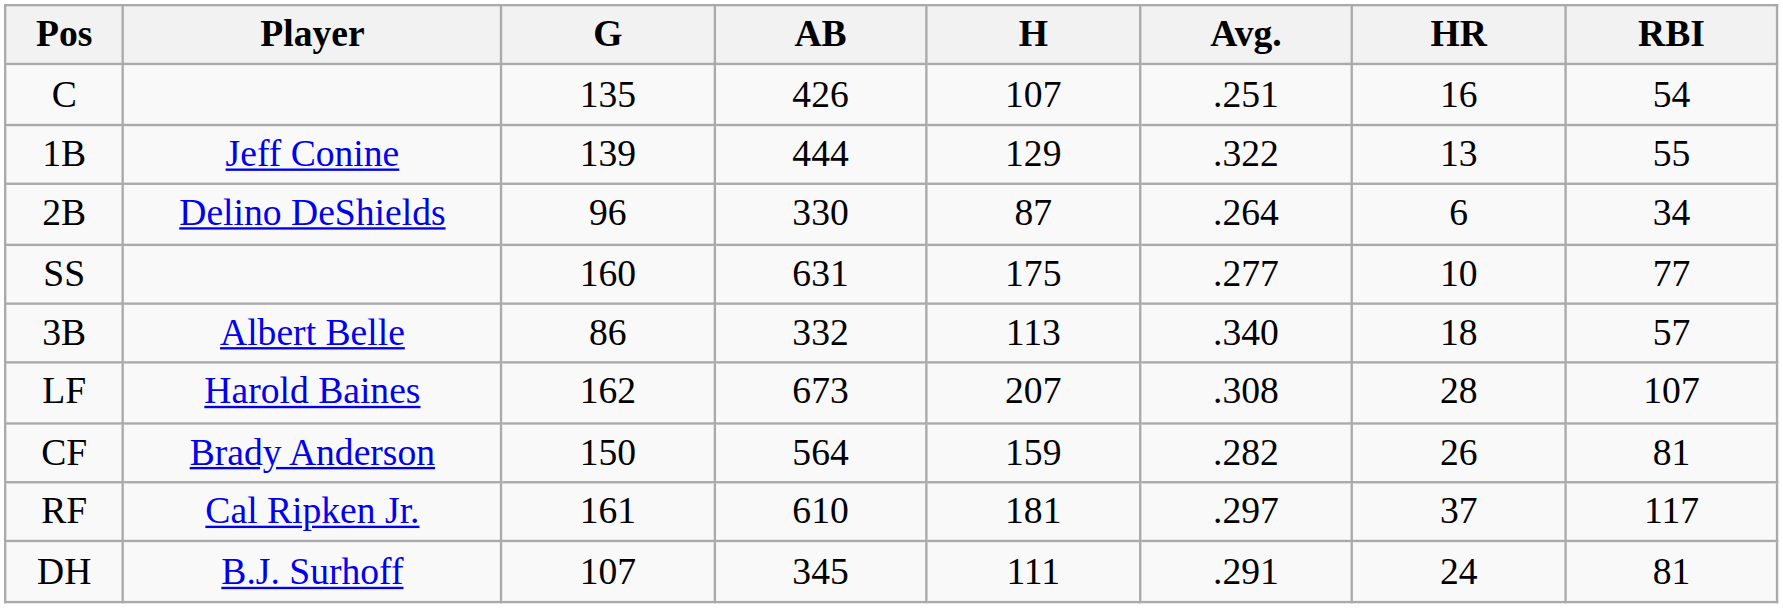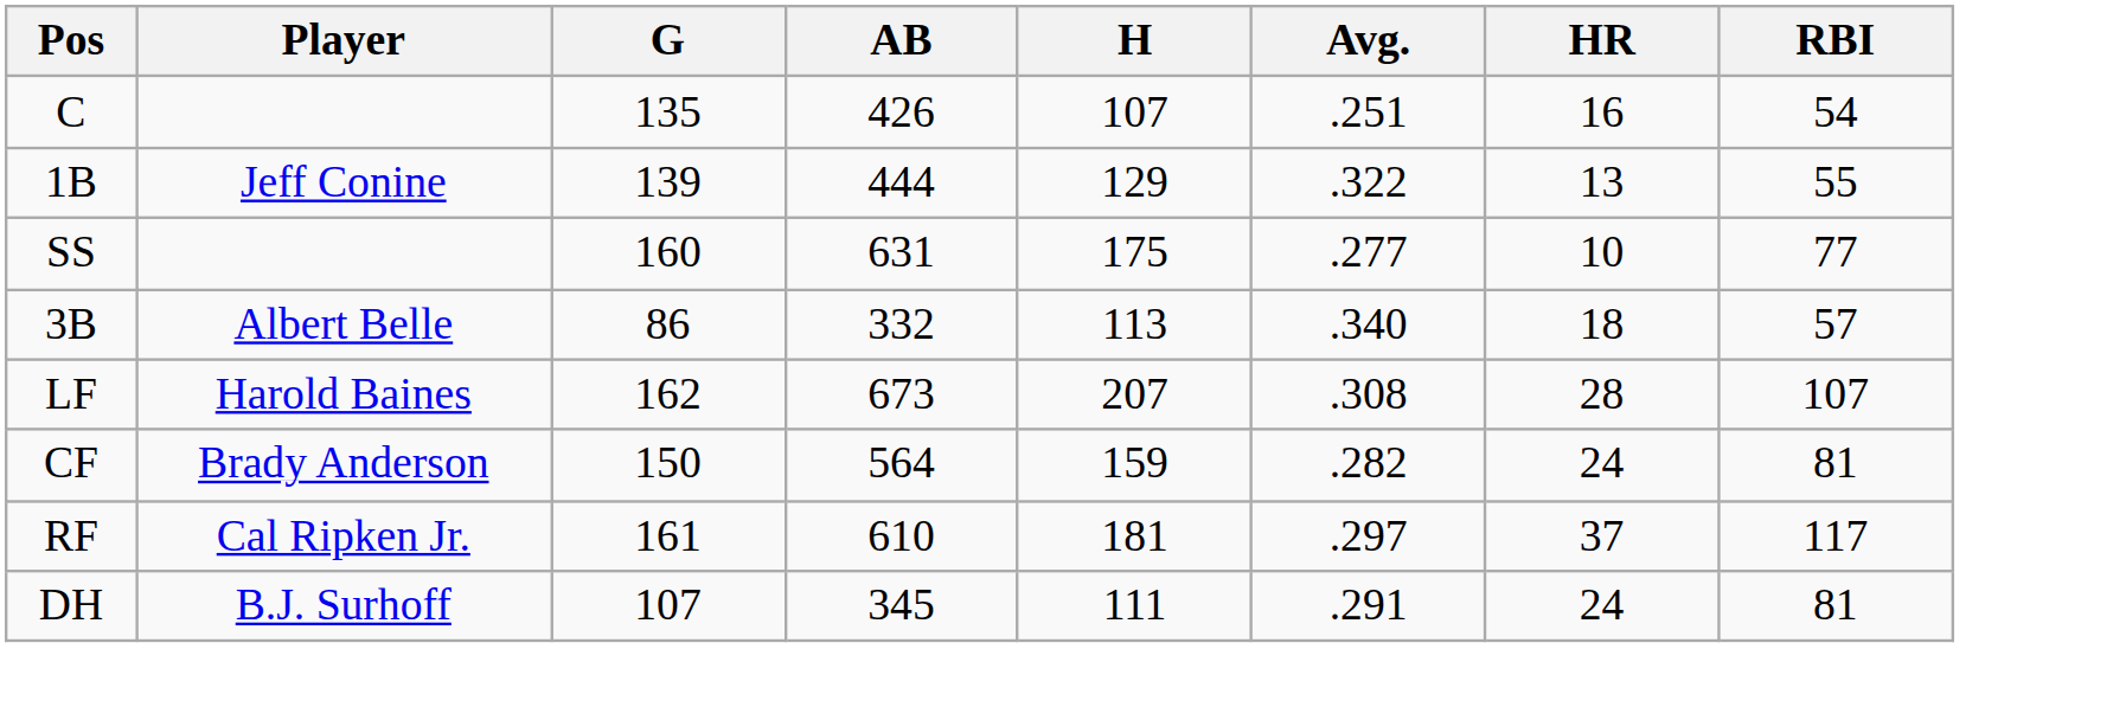 <table class="wikitable sortable">
 <tr>
 <th bgcolor="#DDDDFF" width="5%">Pos</th>
 <th bgcolor="#DDDDFF" width="16%">Player</th>
 <th bgcolor="#DDDDFF" width="9%">G</th>
 <th bgcolor="#DDDDFF" width="9%">AB</th>
 <th bgcolor="#DDDDFF" width="9%">H</th>
 <th bgcolor="#DDDDFF" width="9%">Avg.</th>
 <th bgcolor="#DDDDFF" width="9%">HR</th>
 <th bgcolor="#DDDDFF" width="9%">RBI</th>
 </tr>
 <tr align="center">
 <td>C</td>
 <td></td>
 <td>135</td>
 <td>426</td>
 <td>107</td>
 <td>.251</td>
 <td>16</td>
 <td>54</td>
 </tr>
 <tr align="center">
 <td>1B</td>
 <td><a href='#'>Jeff Conine</a></td>
 <td>139</td>
 <td>444</td>
 <td>129</td>
 <td>.322</td>
 <td>13</td>
 <td>55</td>
-</tr>
-<tr align=center>
-<td>2B</td>
-<td><a href='#'>Delino DeShields</a></td>
-<td>96</td>
-<td>330</td>
-<td>87</td>
-<td>.264</td>
-<td>6</td>
-<td>34</td>
 </tr>
 <tr align=center>
 <td>SS</td>
 <td></td>
 <td>160</td>
 <td>631</td>
 <td>175</td>
 <td>.277</td>
 <td>10</td>
 <td>77</td>
 </tr>
 <tr align="center">
 <td>3B</td>
 <td><a href='#'>Albert Belle</a></td>
 <td>86</td>
 <td>332</td>
 <td>113</td>
 <td>.340</td>
 <td>18</td>
 <td>57</td>
 </tr>
 <tr align=center>
 <td>LF</td>
 <td><a href='#'>Harold Baines</a></td>
 <td>162</td>
 <td>673</td>
 <td>207</td>
 <td>.308</td>
 <td>28</td>
 <td>107</td>
 </tr>
 <tr align=center>
 <td>CF</td>
 <td><a href='#'>Brady Anderson</a></td>
 <td>150</td>
 <td>564</td>
 <td>159</td>
 <td>.282</td>
-<td>26</td>
+<td>24</td>
 <td>81</td>
 </tr>
 <tr align=center>
 <td>RF</td>
 <td><a href='#'>Cal Ripken Jr.</a></td>
 <td>161</td>
 <td>610</td>
 <td>181</td>
 <td>.297</td>
 <td>37</td>
 <td>117</td>
 </tr>
 <tr align=center>
 <td>DH</td>
 <td><a href='#'>B.J. Surhoff</a></td>
 <td>107</td>
 <td>345</td>
 <td>111</td>
 <td>.291</td>
 <td>24</td>
 <td>81</td>
 </tr>
 </table>
